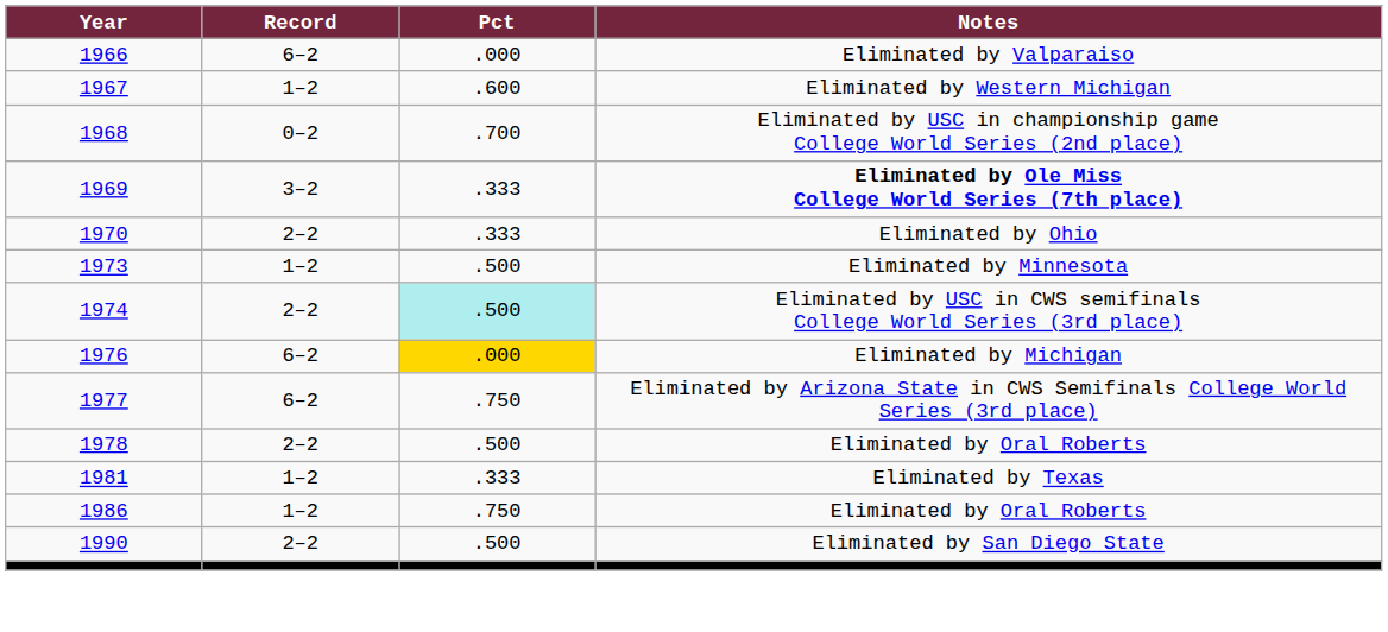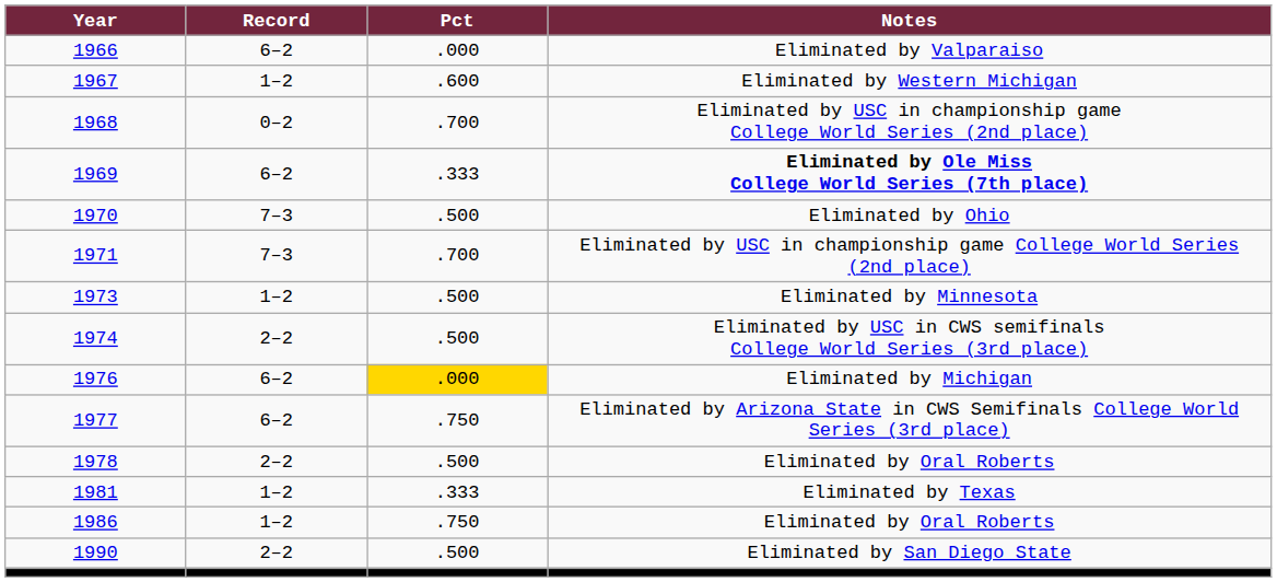 <table cellpadding="1" border="1" cellspacing="0" width="70%" class="wikitable sortable" style="text-align:center;">
 <tr>
 <th style="background: #72253D; color:white; width:10%">Year</th>
 <th style="background: #72253D; color:white; width:10%">Record</th>
 <th style="background: #72253D; color:white; width:10%">Pct</th>
 <th style="background: #72253D; color:white; width:40%">Notes</th>
 </tr>
 <tr>
 <td><a href='#'>1966</a></td>
 <td>6–2</td>
 <td>.000</td>
 <td>Eliminated by <a href='#'>Valparaiso</a></td>
 </tr>
 <tr>
 <td><a href='#'>1967</a></td>
 <td>1–2</td>
 <td>.600</td>
 <td>Eliminated by <a href='#'>Western Michigan</a></td>
 </tr>
 <tr>
 <td><a href='#'>1968</a></td>
 <td>0–2</td>
 <td>.700</td>
 <td>Eliminated by <a href='#'>USC</a> in championship game <br> <a href='#'>College World Series (2nd place)</a></td>
 </tr>
 <tr>
 <td><a href='#'>1969</a></td>
-<td>3–2</td>
+<td>6–2</td>
 <td>.333</td>
 <td><strong>Eliminated by <a href='#'>Ole Miss</a> <br><a href='#'>College World Series (7th place)</a></strong></td>
 </tr>
 <tr>
 <td><a href='#'>1970</a></td>
-<td>2–2</td>
-<td>.333</td>
+<td>7–3</td>
+<td>.500</td>
 <td>Eliminated by <a href='#'>Ohio</a></td>
+</tr>
+<tr>
+<td><a href='#'>1971</a></td>
+<td>7–3</td>
+<td>.700</td>
+<td>Eliminated by <a href='#'>USC</a> in championship game <a href='#'>College World Series (2nd place)</a></td>
 </tr>
 <tr>
 <td><a href='#'>1973</a></td>
 <td>1–2</td>
 <td>.500</td>
 <td>Eliminated by <a href='#'>Minnesota</a></td>
 </tr>
 <tr>
 <td><a href='#'>1974</a></td>
 <td>2–2</td>
-<td style="background: paleturquoise;">.500</td>
+<td>.500</td>
 <td>Eliminated by <a href='#'>USC</a> in CWS semifinals <br><a href='#'>College World Series (3rd place)</a></td>
 </tr>
 <tr>
 <td><a href='#'>1976</a></td>
 <td>6–2</td>
 <td style="background: gold;">.000</td>
 <td>Eliminated by <a href='#'>Michigan</a></td>
 </tr>
 <tr>
 <td><a href='#'>1977</a></td>
 <td>6–2</td>
 <td>.750</td>
 <td>Eliminated by <a href='#'>Arizona State</a> in CWS Semifinals <a href='#'>College World Series (3rd place)</a></td>
 </tr>
 <tr>
 <td><a href='#'>1978</a></td>
 <td>2–2</td>
 <td>.500</td>
 <td>Eliminated by <a href='#'>Oral Roberts</a></td>
 </tr>
 <tr>
 <td><a href='#'>1981</a></td>
 <td>1–2</td>
 <td>.333</td>
 <td>Eliminated by <a href='#'>Texas</a></td>
 </tr>
 <tr>
 <td><a href='#'>1986</a></td>
 <td>1–2</td>
 <td>.750</td>
 <td>Eliminated by <a href='#'>Oral Roberts</a></td>
 </tr>
 <tr>
 <td><a href='#'>1990</a></td>
 <td>2–2</td>
 <td>.500</td>
 <td>Eliminated by <a href='#'>San Diego State</a></td>
 </tr>
 <tr class="sortbottom">
 <td bgcolor="#000000"></td>
 <td bgcolor="#000000"></td>
 <td bgcolor="#000000"></td>
 <td bgcolor="#000000"></td>
 </tr>
 </table>
